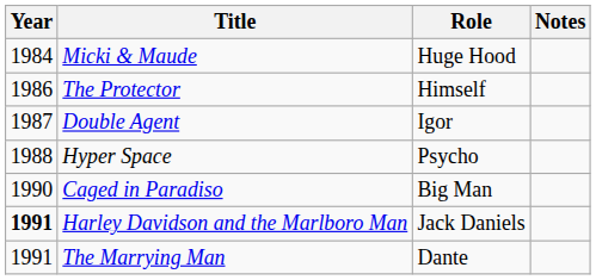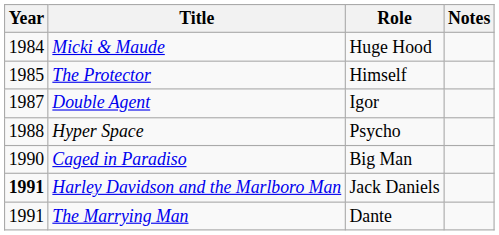 <table class="wikitable sortable">
 <tr>
 <th>Year</th>
 <th>Title</th>
 <th>Role</th>
 <th>Notes</th>
 </tr>
 <tr>
 <td>1984</td>
 <td><em><a href='#'>Micki & Maude</a></em></td>
 <td>Huge Hood</td>
 <td></td>
 </tr>
 <tr>
-<td>1986</td>
+<td>1985</td>
 <td><em><a href='#'>The Protector</a></em></td>
 <td>Himself</td>
 <td></td>
 </tr>
 <tr>
 <td>1987</td>
 <td><em><a href='#'>Double Agent</a></em></td>
 <td>Igor</td>
 <td></td>
 </tr>
 <tr>
 <td>1988</td>
 <td><em>Hyper Space</em></td>
 <td>Psycho</td>
 <td></td>
 </tr>
 <tr>
 <td>1990</td>
 <td><em><a href='#'>Caged in Paradiso</a></em></td>
 <td>Big Man</td>
 <td></td>
 </tr>
 <tr>
 <td><strong>1991</strong></td>
 <td><em><a href='#'>Harley Davidson and the Marlboro Man</a></em></td>
 <td>Jack Daniels</td>
 <td></td>
 </tr>
 <tr>
 <td>1991</td>
 <td><em><a href='#'>The Marrying Man</a></em></td>
 <td>Dante</td>
 <td></td>
 </tr>
 </table>
